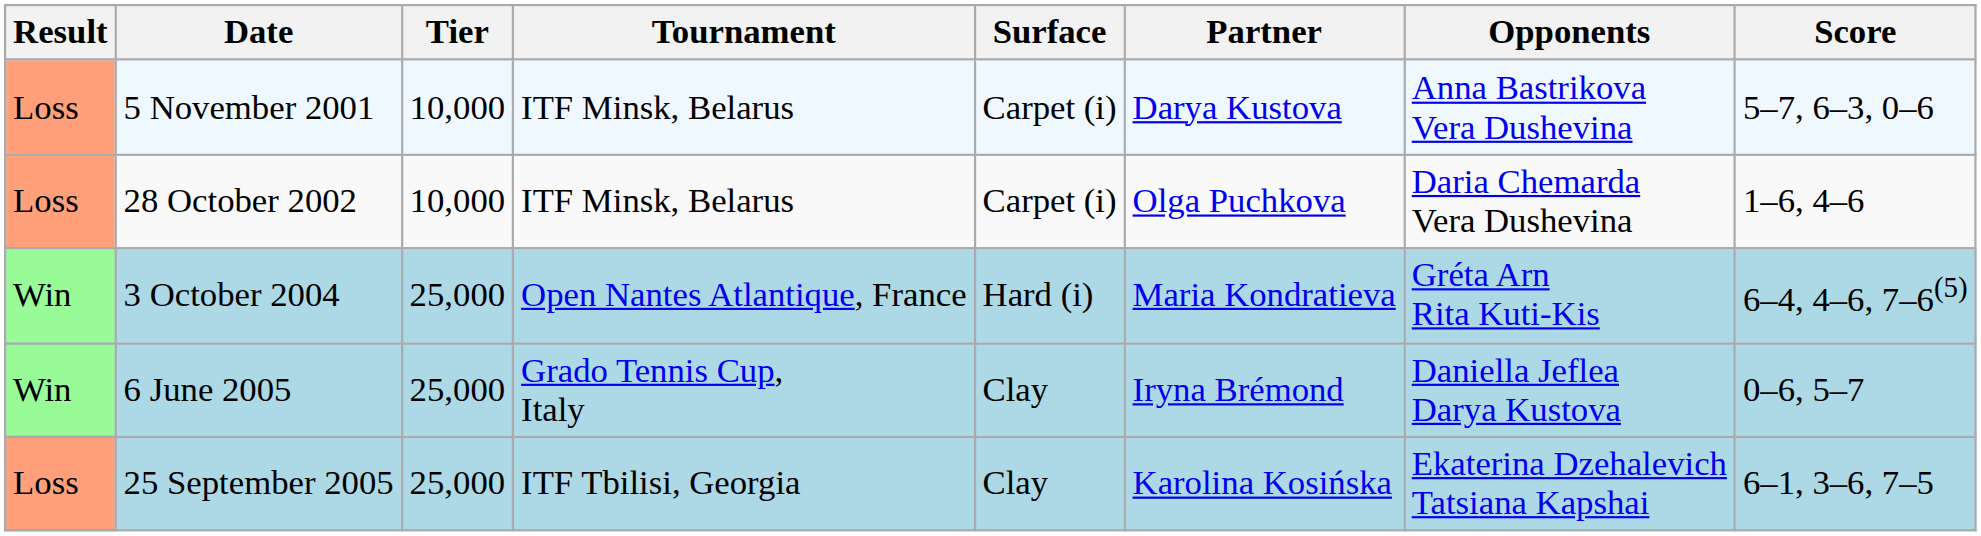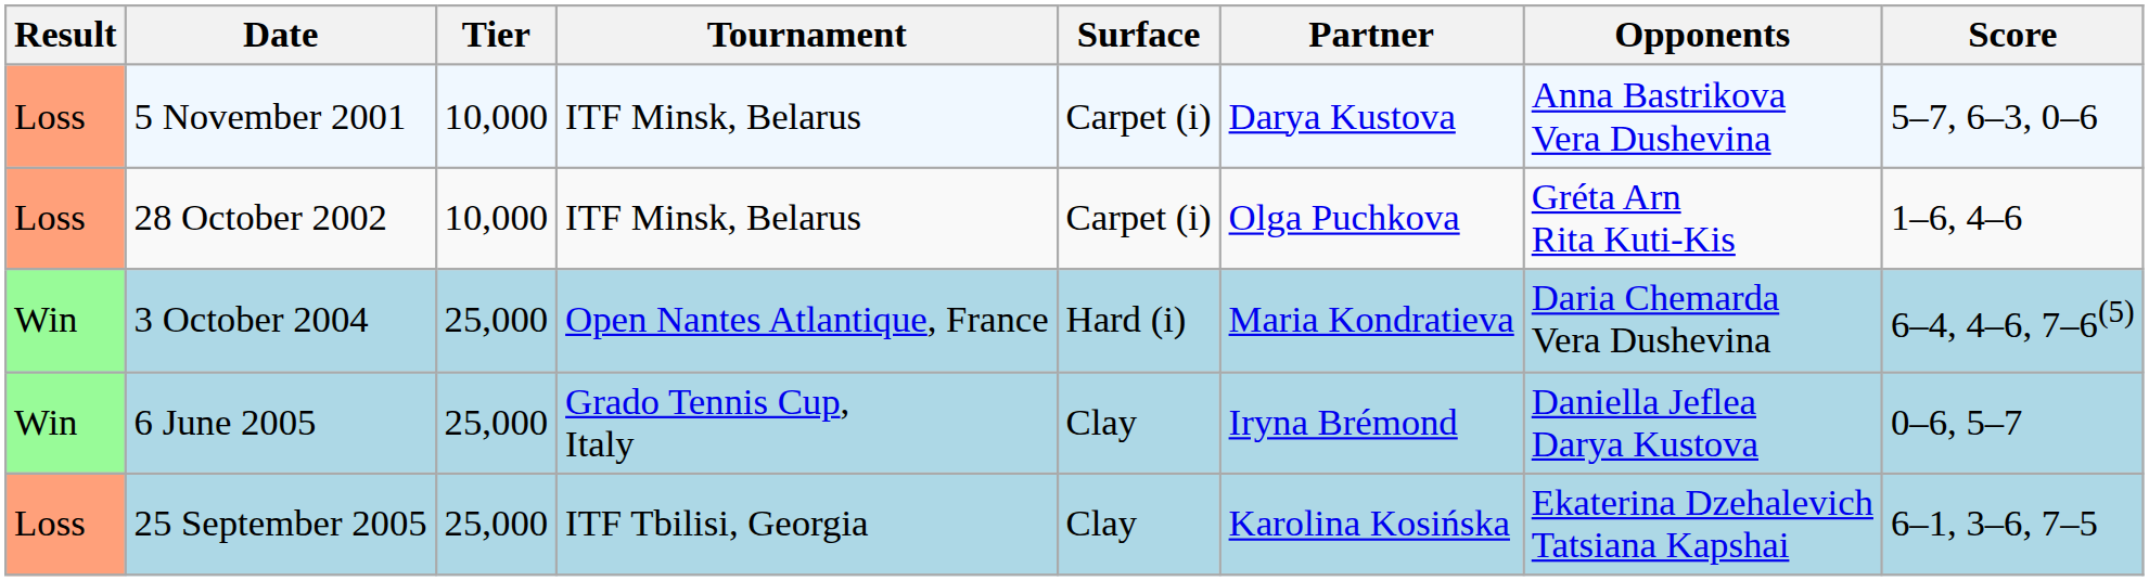 <table class="sortable wikitable">
 <tr>
 <th>Result</th>
 <th>Date</th>
 <th>Tier</th>
 <th>Tournament</th>
 <th>Surface</th>
 <th>Partner</th>
 <th>Opponents</th>
 <th class="unsortable">Score</th>
 </tr>
 <tr style="background:#f0f8ff;">
 <td bgcolor=FFA07A>Loss</td>
 <td>5 November 2001</td>
 <td>10,000</td>
 <td>ITF Minsk, Belarus</td>
 <td>Carpet (i)</td>
 <td> <a href='#'>Darya Kustova</a></td>
 <td> <a href='#'>Anna Bastrikova</a> <br>  <a href='#'>Vera Dushevina</a></td>
 <td>5–7, 6–3, 0–6</td>
 </tr>
 <tr>
 <td bgcolor=FFA07A>Loss</td>
 <td>28 October 2002</td>
 <td>10,000</td>
 <td>ITF Minsk, Belarus</td>
 <td>Carpet (i)</td>
 <td> <a href='#'>Olga Puchkova</a></td>
-<td> <a href='#'>Daria Chemarda</a> <br>  Vera Dushevina</td>
+<td> <a href='#'>Gréta Arn</a> <br>  <a href='#'>Rita Kuti-Kis</a></td>
 <td>1–6, 4–6</td>
 </tr>
 <tr style="background:lightblue;">
 <td style="background:#98fb98;">Win</td>
 <td>3 October 2004</td>
 <td>25,000</td>
 <td><a href='#'>Open Nantes Atlantique</a>, France</td>
 <td>Hard (i)</td>
 <td> <a href='#'>Maria Kondratieva</a></td>
-<td> <a href='#'>Gréta Arn</a> <br>  <a href='#'>Rita Kuti-Kis</a></td>
+<td> <a href='#'>Daria Chemarda</a> <br>  Vera Dushevina</td>
 <td>6–4, 4–6, 7–6<sup>(5)</sup></td>
 </tr>
 <tr style="background:lightblue;">
 <td style="background:#98fb98;">Win</td>
 <td>6 June 2005</td>
 <td>25,000</td>
 <td><a href='#'>Grado Tennis Cup</a>, <br>Italy</td>
 <td>Clay</td>
 <td> <a href='#'>Iryna Brémond</a></td>
 <td> <a href='#'>Daniella Jeflea</a> <br>  <a href='#'>Darya Kustova</a></td>
 <td>0–6, 5–7</td>
 </tr>
 <tr style="background:lightblue;">
 <td bgcolor="FFA07A">Loss</td>
 <td>25 September 2005</td>
 <td>25,000</td>
 <td>ITF Tbilisi, Georgia</td>
 <td>Clay</td>
 <td> <a href='#'>Karolina Kosińska</a></td>
 <td> <a href='#'>Ekaterina Dzehalevich</a> <br>  <a href='#'>Tatsiana Kapshai</a></td>
 <td>6–1, 3–6, 7–5</td>
 </tr>
 </table>
